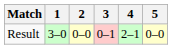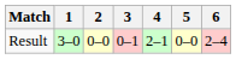 <table class="wikitable">
 <tr>
 <th>Match</th>
 <th>1</th>
 <th>2</th>
 <th>3</th>
 <th>4</th>
 <th>5</th>
+<th>6</th>
 </tr>
 <tr>
 <td>Result</td>
 <td bgcolor="#CCFFCC">3–0</td>
 <td bgcolor="#FFFFCC">0–0</td>
 <td bgcolor="#FFCCCC">0–1</td>
 <td bgcolor="#CCFFCC">2–1</td>
 <td bgcolor="#FFFFCC">0–0</td>
+<td bgcolor="#FFCCCC">2–4</td>
 </tr>
 </table>
